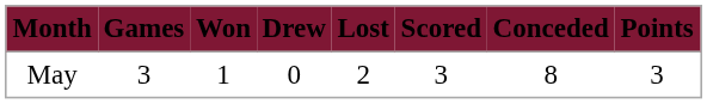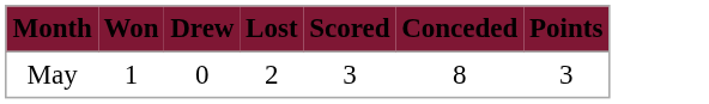 <table cellspacing="0" cellpadding="3" style="border:1px solid #AAAAAA;font-size:90%">
 <tr bgcolor="#7F1734">
 <th style="border-bottom:1px solid #AAAAAA" align="center"><span>Month</span></th>
-<th style="border-bottom:1px solid #AAAAAA" align="center"><span>Games</span></th>
 <th style="border-bottom:1px solid #AAAAAA" align="center"><span>Won</span></th>
 <th style="border-bottom:1px solid #AAAAAA" align="center"><span>Drew</span></th>
 <th style="border-bottom:1px solid #AAAAAA" align="center"><span>Lost</span></th>
 <th style="border-bottom:1px solid #AAAAAA" align="center"><span>Scored</span></th>
 <th style="border-bottom:1px solid #AAAAAA" align="center"><span>Conceded</span></th>
 <th style="border-bottom:1px solid #AAAAAA" align="center"><span>Points</span></th>
 </tr>
 <tr>
 <td align="center">May</td>
-<td align="center">3</td>
 <td align="center">1</td>
 <td align="center">0</td>
 <td align="center">2</td>
 <td align="center">3</td>
 <td align="center">8</td>
 <td align="center">3</td>
 </tr>
 </table>
